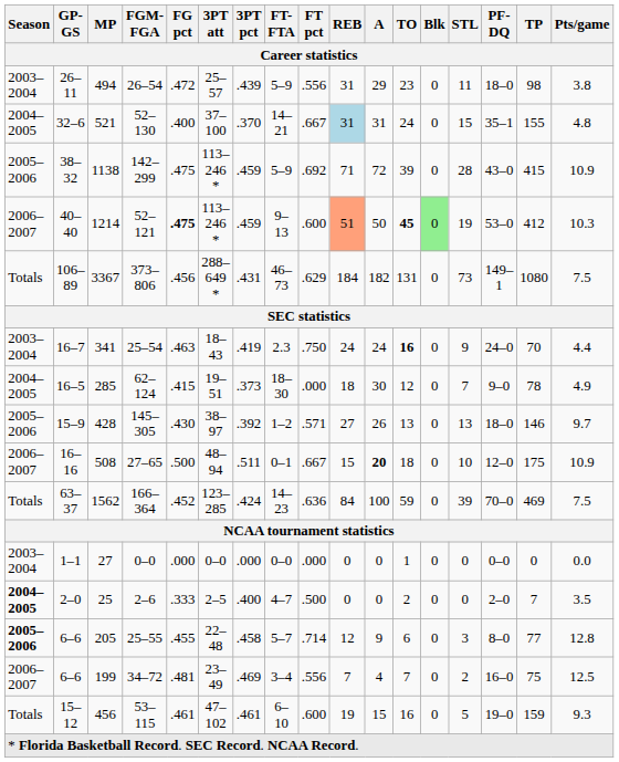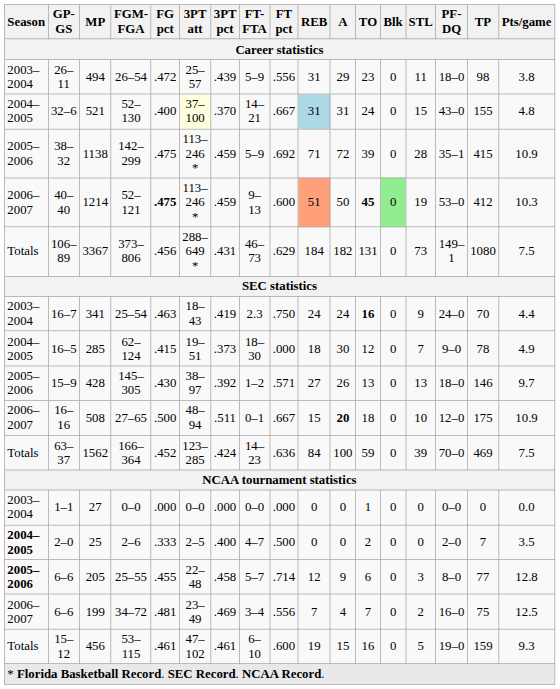 <table class="wikitable">
 <tr>
 <th>Season</th>
 <th>GP-GS</th>
 <th>MP</th>
 <th>FGM-FGA</th>
 <th>FG pct</th>
 <th>3PT att</th>
 <th>3PT pct</th>
 <th>FT-FTA</th>
 <th>FT pct</th>
 <th>REB</th>
 <th>A</th>
 <th>TO</th>
 <th>Blk</th>
 <th>STL</th>
 <th>PF-DQ</th>
 <th>TP</th>
 <th>Pts/game</th>
 </tr>
 <tr align=left style="background: #E9E9E9;">
 <th colspan=17>Career statistics</th>
 </tr>
 <tr align=center>
 <td align=left>2003–2004</td>
 <td>26–11</td>
 <td>494</td>
 <td>26–54</td>
 <td>.472</td>
 <td>25–57</td>
 <td>.439</td>
 <td>5–9</td>
 <td>.556</td>
 <td>31</td>
 <td>29</td>
 <td>23</td>
 <td>0</td>
 <td>11</td>
 <td>18–0</td>
 <td>98</td>
 <td>3.8</td>
 </tr>
 <tr align=center>
 <td align=left>2004–2005</td>
 <td>32–6</td>
 <td>521</td>
 <td>52–130</td>
 <td>.400</td>
-<td>37–100</td>
+<td style="background: lightyellow;">37–100</td>
 <td>.370</td>
 <td>14–21</td>
 <td>.667</td>
 <td style="background: lightblue;">31</td>
 <td>31</td>
 <td>24</td>
 <td>0</td>
 <td>15</td>
-<td>35–1</td>
+<td>43–0</td>
 <td>155</td>
 <td>4.8</td>
 </tr>
 <tr align=center>
 <td align=left>2005–2006</td>
 <td>38–32</td>
 <td>1138</td>
 <td>142–299</td>
 <td>.475</td>
 <td>113–246 *</td>
 <td>.459</td>
 <td>5–9</td>
 <td>.692</td>
 <td>71</td>
 <td>72</td>
 <td>39</td>
 <td>0</td>
 <td>28</td>
-<td>43–0</td>
+<td>35–1</td>
 <td>415</td>
 <td>10.9</td>
 </tr>
 <tr align=center>
 <td align=left>2006–2007</td>
 <td>40–40</td>
 <td>1214</td>
 <td>52–121</td>
 <td><strong>.475</strong></td>
 <td>113–246 *</td>
 <td>.459</td>
 <td>9–13</td>
 <td>.600</td>
 <td style="background: lightsalmon;">51</td>
 <td>50</td>
 <td><strong>45</strong></td>
 <td style="background: lightgreen;">0</td>
 <td>19</td>
 <td>53–0</td>
 <td>412</td>
 <td>10.3</td>
 </tr>
 <tr align=center>
 <td align=left>Totals</td>
 <td>106–89</td>
 <td>3367</td>
 <td>373–806</td>
 <td>.456</td>
 <td>288–649 *</td>
 <td>.431</td>
 <td>46–73</td>
 <td>.629</td>
 <td>184</td>
 <td>182</td>
 <td>131</td>
 <td>0</td>
 <td>73</td>
 <td>149–1</td>
 <td>1080</td>
 <td>7.5</td>
 </tr>
 <tr align=left style="background: #E9E9E9;">
 <th colspan=17>SEC statistics</th>
 </tr>
 <tr align=center>
 <td align=left>2003–2004</td>
 <td>16–7</td>
 <td>341</td>
 <td>25–54</td>
 <td>.463</td>
 <td>18–43</td>
 <td>.419</td>
 <td>2.3</td>
 <td>.750</td>
 <td>24</td>
 <td>24</td>
 <td><strong>16</strong></td>
 <td>0</td>
 <td>9</td>
 <td>24–0</td>
 <td>70</td>
 <td>4.4</td>
 </tr>
 <tr align=center>
 <td align=left>2004–2005</td>
 <td>16–5</td>
 <td>285</td>
 <td>62–124</td>
 <td>.415</td>
 <td>19–51</td>
 <td>.373</td>
 <td>18–30</td>
 <td>.000</td>
 <td>18</td>
 <td>30</td>
 <td>12</td>
 <td>0</td>
 <td>7</td>
 <td>9–0</td>
 <td>78</td>
 <td>4.9</td>
 </tr>
 <tr align=center>
 <td align=left>2005–2006</td>
 <td>15–9</td>
 <td>428</td>
 <td>145–305</td>
 <td>.430</td>
 <td>38–97</td>
 <td>.392</td>
 <td>1–2</td>
 <td>.571</td>
 <td>27</td>
 <td>26</td>
 <td>13</td>
 <td>0</td>
 <td>13</td>
 <td>18–0</td>
 <td>146</td>
 <td>9.7</td>
 </tr>
 <tr align=center>
 <td align=left>2006–2007</td>
 <td>16–16</td>
 <td>508</td>
 <td>27–65</td>
 <td>.500</td>
 <td>48–94</td>
 <td>.511</td>
 <td>0–1</td>
 <td>.667</td>
 <td>15</td>
 <td><strong>20</strong></td>
 <td>18</td>
 <td>0</td>
 <td>10</td>
 <td>12–0</td>
 <td>175</td>
 <td>10.9</td>
 </tr>
 <tr align=center>
 <td align=left>Totals</td>
 <td>63–37</td>
 <td>1562</td>
 <td>166–364</td>
 <td>.452</td>
 <td>123–285</td>
 <td>.424</td>
 <td>14–23</td>
 <td>.636</td>
 <td>84</td>
 <td>100</td>
 <td>59</td>
 <td>0</td>
 <td>39</td>
 <td>70–0</td>
 <td>469</td>
 <td>7.5</td>
 </tr>
 <tr align=left style="background: #E9E9E9;">
 <th colspan=17>NCAA tournament statistics</th>
 </tr>
 <tr align=center>
 <td align=left>2003–2004</td>
 <td>1–1</td>
 <td>27</td>
 <td>0–0</td>
 <td>.000</td>
 <td>0–0</td>
 <td>.000</td>
 <td>0–0</td>
 <td>.000</td>
 <td>0</td>
 <td>0</td>
 <td>1</td>
 <td>0</td>
 <td>0</td>
 <td>0–0</td>
 <td>0</td>
 <td>0.0</td>
 </tr>
 <tr align=center>
 <td align=left><strong>2004–2005</strong></td>
 <td>2–0</td>
 <td>25</td>
 <td>2–6</td>
 <td>.333</td>
 <td>2–5</td>
 <td>.400</td>
 <td>4–7</td>
 <td>.500</td>
 <td>0</td>
 <td>0</td>
 <td>2</td>
 <td>0</td>
 <td>0</td>
 <td>2–0</td>
 <td>7</td>
 <td>3.5</td>
 </tr>
 <tr align=center>
 <td align=left><strong>2005–2006</strong></td>
 <td>6–6</td>
 <td>205</td>
 <td>25–55</td>
 <td>.455</td>
 <td>22–48</td>
 <td>.458</td>
 <td>5–7</td>
 <td>.714</td>
 <td>12</td>
 <td>9</td>
 <td>6</td>
 <td>0</td>
 <td>3</td>
 <td>8–0</td>
 <td>77</td>
 <td>12.8</td>
 </tr>
 <tr align=center>
 <td align=left>2006–2007</td>
 <td>6–6</td>
 <td>199</td>
 <td>34–72</td>
 <td>.481</td>
 <td>23–49</td>
 <td>.469</td>
 <td>3–4</td>
 <td>.556</td>
 <td>7</td>
 <td>4</td>
 <td>7</td>
 <td>0</td>
 <td>2</td>
 <td>16–0</td>
 <td>75</td>
 <td>12.5</td>
 </tr>
 <tr align=center>
 <td align=left>Totals</td>
 <td>15–12</td>
 <td>456</td>
 <td>53–115</td>
 <td>.461</td>
 <td>47–102 </td>
 <td>.461</td>
 <td>6–10</td>
 <td>.600</td>
 <td>19</td>
 <td>15</td>
 <td>16</td>
 <td>0</td>
 <td>5</td>
 <td>19–0</td>
 <td>159</td>
 <td>9.3</td>
 </tr>
 <tr align=left style="background: #E9E9E9;">
 <td colspan=17>* <strong>Florida Basketball Record</strong>.  <strong>SEC Record</strong>.  <strong>NCAA Record</strong>.</td>
 </tr>
 </table>
